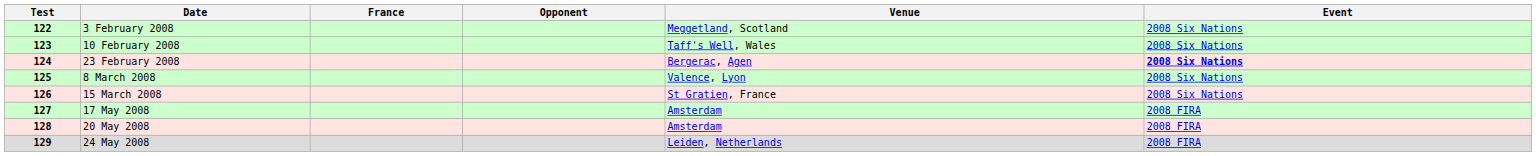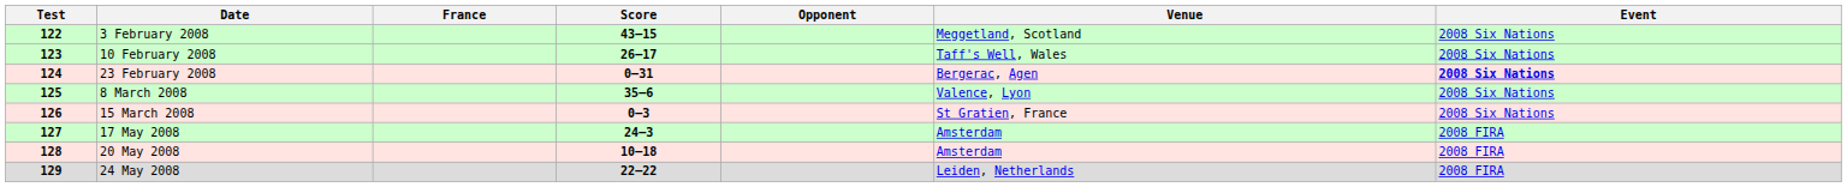 <table class="wikitable sortable" style="width:100%">
 <tr>
 <th style="width:5%">Test</th>
 <th style="width:15%">Date</th>
 <th style="width:10%">France</th>
+<th style="width:9%">Score</th>
 <th>Opponent</th>
 <th>Venue</th>
 <th>Event</th>
 </tr>
 <tr bgcolor=#ccffcc>
 <td align=center><strong>122</strong></td>
 <td>3 February 2008</td>
 <td></td>
+<td align="center"><strong>43–15</strong></td>
 <td></td>
 <td><a href='#'>Meggetland</a>, Scotland</td>
 <td><a href='#'>2008 Six Nations</a></td>
 </tr>
 <tr bgcolor=#ccffcc>
 <td align=center><strong>123</strong></td>
 <td>10 February 2008</td>
 <td></td>
+<td align="center"><strong>26–17</strong></td>
 <td></td>
 <td><a href='#'>Taff's Well</a>, Wales</td>
 <td><a href='#'>2008 Six Nations</a></td>
 </tr>
 <tr bgcolor=FFE4E1>
 <td align=center><strong>124</strong></td>
 <td>23 February 2008</td>
 <td></td>
+<td align="center"><strong>0–31</strong></td>
 <td></td>
 <td><a href='#'>Bergerac</a>, <a href='#'>Agen</a></td>
 <td><strong><a href='#'>2008 Six Nations</a></strong></td>
 </tr>
 <tr bgcolor=#ccffcc>
 <td align=center><strong>125</strong></td>
 <td>8 March 2008</td>
 <td></td>
+<td align="center"><strong>35–6</strong></td>
 <td></td>
 <td><a href='#'>Valence</a>, <a href='#'>Lyon</a></td>
 <td><a href='#'>2008 Six Nations</a></td>
 </tr>
 <tr bgcolor=FFE4E1>
 <td align=center><strong>126</strong></td>
 <td>15 March 2008</td>
 <td></td>
+<td align="center"><strong>0–3</strong></td>
 <td></td>
 <td><a href='#'>St Gratien</a>, France</td>
 <td><a href='#'>2008 Six Nations</a></td>
 </tr>
 <tr bgcolor=#ccffcc>
 <td align=center><strong>127</strong></td>
 <td>17 May 2008</td>
 <td></td>
+<td align="center"><strong>24–3</strong></td>
 <td></td>
 <td><a href='#'>Amsterdam</a></td>
 <td><a href='#'>2008 FIRA</a></td>
 </tr>
 <tr bgcolor=FFE4E1>
 <td align=center><strong>128</strong></td>
 <td>20 May 2008</td>
 <td></td>
+<td align="center"><strong>10–18</strong></td>
 <td></td>
 <td><a href='#'>Amsterdam</a></td>
 <td><a href='#'>2008 FIRA</a></td>
 </tr>
 <tr bgcolor=DCDCDC>
 <td align=center><strong>129</strong></td>
 <td>24 May 2008</td>
 <td></td>
+<td align="center"><strong>22–22</strong></td>
 <td></td>
 <td><a href='#'>Leiden</a>, <a href='#'>Netherlands</a></td>
 <td><a href='#'>2008 FIRA</a></td>
 </tr>
 </table>
